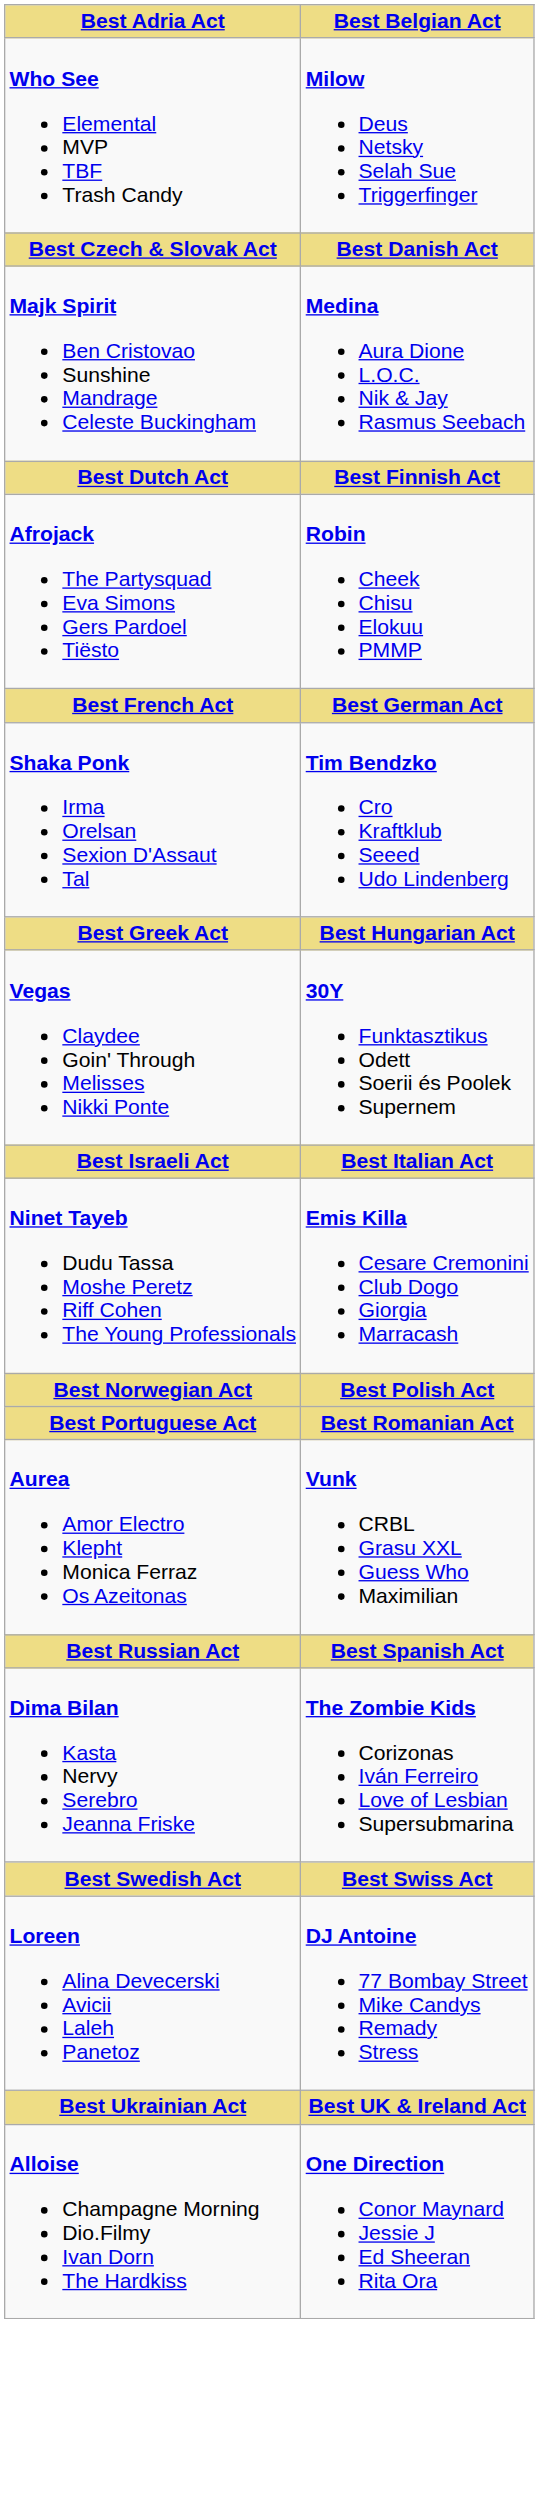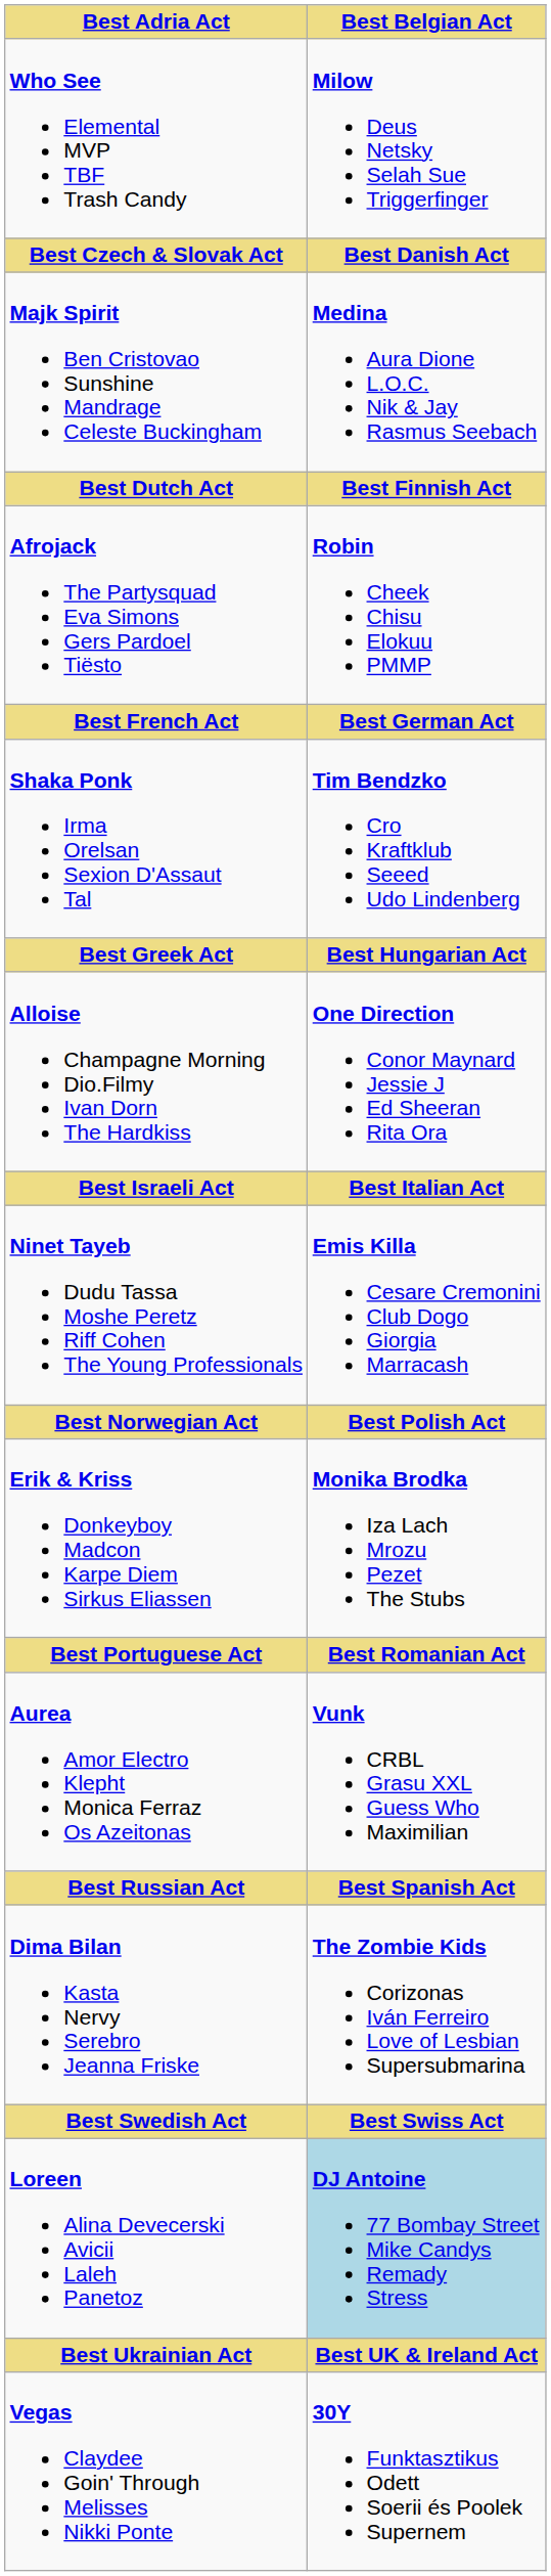 <table class=wikitable style="width=100%">
 <tr>
 <th style="background:#EEDD85; width=50%"><a href='#'>Best Adria Act</a></th>
 <th style="background:#EEDD85; width=50%"><a href='#'>Best Belgian Act</a></th>
 </tr>
 <tr>
 <td valign="top"><br><strong><a href='#'>Who See</a></strong><ul><li><a href='#'>Elemental</a></li><li>MVP</li><li><a href='#'>TBF</a></li><li>Trash Candy</li></ul></td>
 <td valign="top"><br><strong><a href='#'>Milow</a></strong><ul><li><a href='#'>Deus</a></li><li><a href='#'>Netsky</a></li><li><a href='#'>Selah Sue</a></li><li><a href='#'>Triggerfinger</a></li></ul></td>
 </tr>
 <tr>
 <th style="background:#EEDD85; width=50%"><a href='#'>Best Czech & Slovak Act</a></th>
 <th style="background:#EEDD85; width=50%"><a href='#'>Best Danish Act</a></th>
 </tr>
 <tr>
 <td valign="top"><br><strong><a href='#'>Majk Spirit</a></strong><ul><li><a href='#'>Ben Cristovao</a></li><li>Sunshine</li><li><a href='#'>Mandrage</a></li><li><a href='#'>Celeste Buckingham</a></li></ul></td>
 <td valign="top"><br><strong><a href='#'>Medina</a></strong><ul><li><a href='#'>Aura Dione</a></li><li><a href='#'>L.O.C.</a></li><li><a href='#'>Nik & Jay</a></li><li><a href='#'>Rasmus Seebach</a></li></ul></td>
 </tr>
 <tr>
 <th style="background:#EEDD85; width=50%"><a href='#'>Best Dutch Act</a></th>
 <th style="background:#EEDD85; width=50%"><a href='#'>Best Finnish Act</a></th>
 </tr>
 <tr>
 <td valign="top"><br><strong><a href='#'>Afrojack</a></strong><ul><li><a href='#'>The Partysquad</a></li><li><a href='#'>Eva Simons</a></li><li><a href='#'>Gers Pardoel</a></li><li><a href='#'>Tiësto</a></li></ul></td>
 <td valign="top"><br><strong><a href='#'>Robin</a></strong><ul><li><a href='#'>Cheek</a></li><li><a href='#'>Chisu</a></li><li><a href='#'>Elokuu</a></li><li><a href='#'>PMMP</a></li></ul></td>
 </tr>
 <tr>
 <th style="background:#EEDD85; width=50%"><a href='#'>Best French Act</a></th>
 <th style="background:#EEDD85; width=50%"><a href='#'>Best German Act</a></th>
 </tr>
 <tr>
 <td valign="top"><br><strong><a href='#'>Shaka Ponk</a></strong><ul><li><a href='#'>Irma</a></li><li><a href='#'>Orelsan</a></li><li><a href='#'>Sexion D'Assaut</a></li><li><a href='#'>Tal</a></li></ul></td>
 <td valign="top"><br><strong><a href='#'>Tim Bendzko</a></strong><ul><li><a href='#'>Cro</a></li><li><a href='#'>Kraftklub</a></li><li><a href='#'>Seeed</a></li><li><a href='#'>Udo Lindenberg</a></li></ul></td>
 </tr>
 <tr>
 <th style="background:#EEDD85; width=50%"><a href='#'>Best Greek Act</a></th>
 <th style="background:#EEDD85; width=50%"><a href='#'>Best Hungarian Act</a></th>
 </tr>
 <tr>
-<td valign="top"><br><strong><a href='#'>Vegas</a></strong><ul><li><a href='#'>Claydee</a></li><li>Goin' Through</li><li><a href='#'>Melisses</a></li><li><a href='#'>Nikki Ponte</a></li></ul></td>
-<td valign="top"><br><strong><a href='#'>30Y</a></strong><ul><li><a href='#'>Funktasztikus</a></li><li>Odett</li><li>Soerii és Poolek</li><li>Supernem</li></ul></td>
+<td valign="top"><br><strong><a href='#'>Alloise</a></strong><ul><li>Champagne Morning</li><li>Dio.Filmy</li><li><a href='#'>Ivan Dorn</a></li><li><a href='#'>The Hardkiss</a></li></ul></td>
+<td valign="top"><br><strong><a href='#'>One Direction</a></strong><ul><li><a href='#'>Conor Maynard</a></li><li><a href='#'>Jessie J</a></li><li><a href='#'>Ed Sheeran</a></li><li><a href='#'>Rita Ora</a></li></ul></td>
 </tr>
 <tr>
 <th style="background:#EEDD85; width=50%"><a href='#'>Best Israeli Act</a></th>
 <th style="background:#EEDD85; width=50%"><a href='#'>Best Italian Act</a></th>
 </tr>
 <tr>
 <td valign="top"><br><strong><a href='#'>Ninet Tayeb</a></strong><ul><li>Dudu Tassa</li><li><a href='#'>Moshe Peretz</a></li><li><a href='#'>Riff Cohen</a></li><li><a href='#'>The Young Professionals</a></li></ul></td>
 <td valign="top"><br><strong><a href='#'>Emis Killa</a></strong><ul><li><a href='#'>Cesare Cremonini</a></li><li><a href='#'>Club Dogo</a></li><li><a href='#'>Giorgia</a></li><li><a href='#'>Marracash</a></li></ul></td>
 </tr>
 <tr>
 <th style="background:#EEDD85; width=50%"><a href='#'>Best Norwegian Act</a></th>
 <th style="background:#EEDD85; width=50%"><a href='#'>Best Polish Act</a></th>
+</tr>
+<tr>
+<td valign="top"><br><strong><a href='#'>Erik & Kriss</a></strong><ul><li><a href='#'>Donkeyboy</a></li><li><a href='#'>Madcon</a></li><li><a href='#'>Karpe Diem</a></li><li><a href='#'>Sirkus Eliassen</a></li></ul></td>
+<td valign="top"><br><strong><a href='#'>Monika Brodka</a></strong><ul><li>Iza Lach</li><li><a href='#'>Mrozu</a></li><li><a href='#'>Pezet</a></li><li>The Stubs</li></ul></td>
 </tr>
 <tr>
 <th style="background:#EEDD85; width=50%"><a href='#'>Best Portuguese Act</a></th>
 <th style="background:#EEDD85; width=50%"><a href='#'>Best Romanian Act</a></th>
 </tr>
 <tr>
 <td valign="top"><br><strong><a href='#'>Aurea</a></strong><ul><li><a href='#'>Amor Electro</a></li><li><a href='#'>Klepht</a></li><li>Monica Ferraz</li><li><a href='#'>Os Azeitonas</a></li></ul></td>
 <td valign="top"><br><strong><a href='#'>Vunk</a></strong><ul><li>CRBL</li><li><a href='#'>Grasu XXL</a></li><li><a href='#'>Guess Who</a></li><li>Maximilian</li></ul></td>
 </tr>
 <tr>
 <th style="background:#EEDD85; width=50%"><a href='#'>Best Russian Act</a></th>
 <th style="background:#EEDD85; width=50%"><a href='#'>Best Spanish Act</a></th>
 </tr>
 <tr>
 <td valign="top"><br><strong><a href='#'>Dima Bilan</a></strong><ul><li><a href='#'>Kasta</a></li><li>Nervy</li><li><a href='#'>Serebro</a></li><li><a href='#'>Jeanna Friske</a></li></ul></td>
 <td valign="top"><br><strong><a href='#'>The Zombie Kids</a></strong><ul><li>Corizonas</li><li><a href='#'>Iván Ferreiro</a></li><li><a href='#'>Love of Lesbian</a></li><li>Supersubmarina</li></ul></td>
 </tr>
 <tr>
 <th style="background:#EEDD85; width=50%"><a href='#'>Best Swedish Act</a></th>
 <th style="background:#EEDD85; width=50%"><a href='#'>Best Swiss Act</a></th>
 </tr>
 <tr>
 <td valign="top"><br><strong><a href='#'>Loreen</a></strong><ul><li><a href='#'>Alina Devecerski</a></li><li><a href='#'>Avicii</a></li><li><a href='#'>Laleh</a></li><li><a href='#'>Panetoz</a></li></ul></td>
-<td valign="top"><br><strong><a href='#'>DJ Antoine</a></strong><ul><li><a href='#'>77 Bombay Street</a></li><li><a href='#'>Mike Candys</a></li><li><a href='#'>Remady</a></li><li><a href='#'>Stress</a></li></ul></td>
+<td valign="top" style="background: lightblue;"><br><strong><a href='#'>DJ Antoine</a></strong><ul><li><a href='#'>77 Bombay Street</a></li><li><a href='#'>Mike Candys</a></li><li><a href='#'>Remady</a></li><li><a href='#'>Stress</a></li></ul></td>
 </tr>
 <tr>
 <th style="background:#EEDD85; width=50%"><a href='#'>Best Ukrainian Act</a></th>
 <th style="background:#EEDD85; width=50%"><a href='#'>Best UK & Ireland Act</a></th>
 </tr>
 <tr>
-<td valign="top"><br><strong><a href='#'>Alloise</a></strong><ul><li>Champagne Morning</li><li>Dio.Filmy</li><li><a href='#'>Ivan Dorn</a></li><li><a href='#'>The Hardkiss</a></li></ul></td>
-<td valign="top"><br><strong><a href='#'>One Direction</a></strong><ul><li><a href='#'>Conor Maynard</a></li><li><a href='#'>Jessie J</a></li><li><a href='#'>Ed Sheeran</a></li><li><a href='#'>Rita Ora</a></li></ul></td>
+<td valign="top"><br><strong><a href='#'>Vegas</a></strong><ul><li><a href='#'>Claydee</a></li><li>Goin' Through</li><li><a href='#'>Melisses</a></li><li><a href='#'>Nikki Ponte</a></li></ul></td>
+<td valign="top"><br><strong><a href='#'>30Y</a></strong><ul><li><a href='#'>Funktasztikus</a></li><li>Odett</li><li>Soerii és Poolek</li><li>Supernem</li></ul></td>
 </tr>
 </table>
